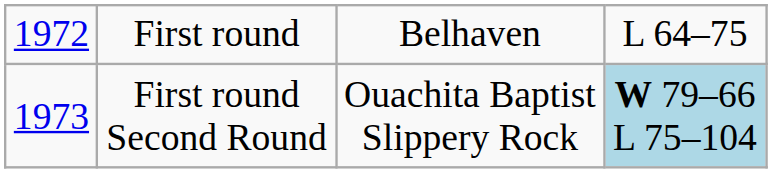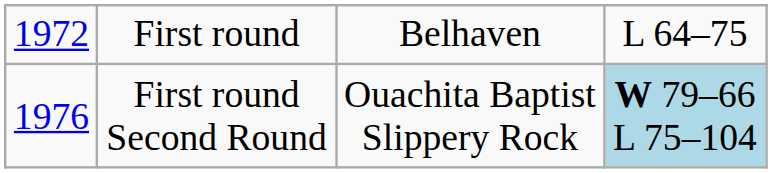 <table class="wikitable">
 <tr align="center">
 <td><a href='#'>1972</a></td>
 <td>First round</td>
 <td>Belhaven</td>
 <td>L 64–75</td>
 </tr>
 <tr align="center">
-<td><a href='#'>1973</a></td>
+<td><a href='#'>1976</a></td>
 <td>First round<br>Second Round</td>
 <td>Ouachita Baptist<br>Slippery Rock</td>
 <td style="background: lightblue;"><strong>W</strong> 79–66<br>L 75–104</td>
 </tr>
 </table>
